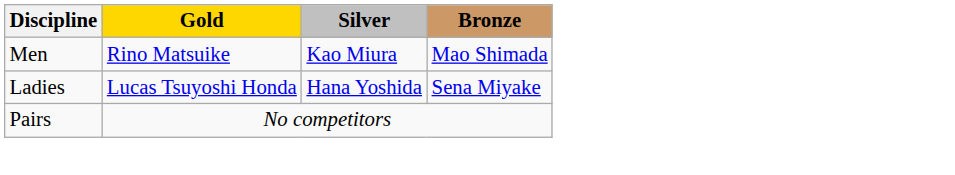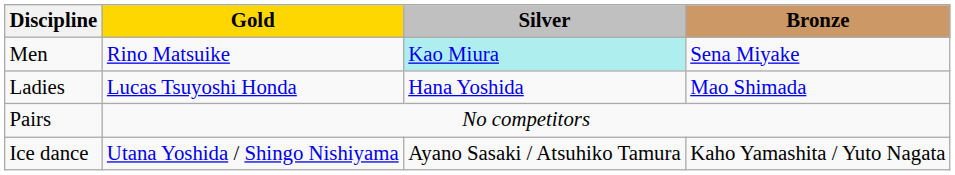 <table class="wikitable">
 <tr>
 <th>Discipline</th>
 <td align=center bgcolor=gold><strong>Gold</strong></td>
 <td align=center bgcolor=silver><strong>Silver</strong></td>
 <td align=center bgcolor=cc9966><strong>Bronze</strong></td>
 </tr>
 <tr>
 <td>Men</td>
 <td><a href='#'>Rino Matsuike</a></td>
-<td><a href='#'>Kao Miura</a></td>
-<td><a href='#'>Mao Shimada</a></td>
+<td style="background: paleturquoise;"><a href='#'>Kao Miura</a></td>
+<td><a href='#'>Sena Miyake</a></td>
 </tr>
 <tr>
 <td>Ladies</td>
 <td><a href='#'>Lucas Tsuyoshi Honda</a></td>
 <td><a href='#'>Hana Yoshida</a></td>
-<td><a href='#'>Sena Miyake</a></td>
+<td><a href='#'>Mao Shimada</a></td>
 </tr>
 <tr>
 <td>Pairs</td>
 <td colspan=3 align=center><em>No competitors</em></td>
 </tr>
+<tr>
+<td>Ice dance</td>
+<td><a href='#'>Utana Yoshida</a> / <a href='#'>Shingo Nishiyama</a></td>
+<td>Ayano Sasaki / Atsuhiko Tamura</td>
+<td>Kaho Yamashita / Yuto Nagata</td>
+</tr>
 </table>
